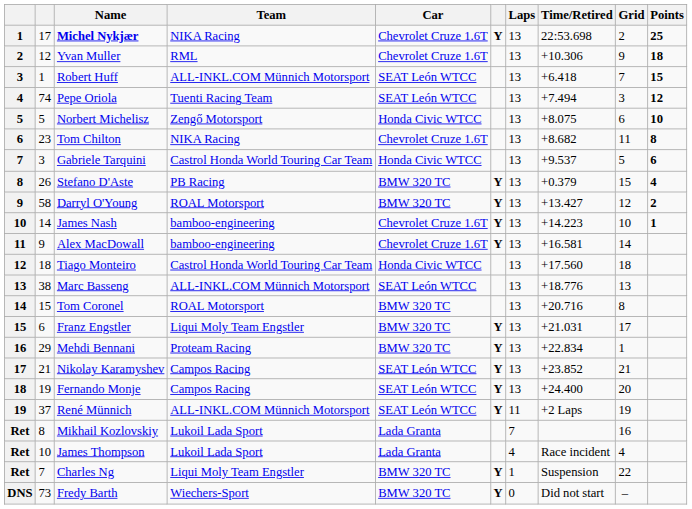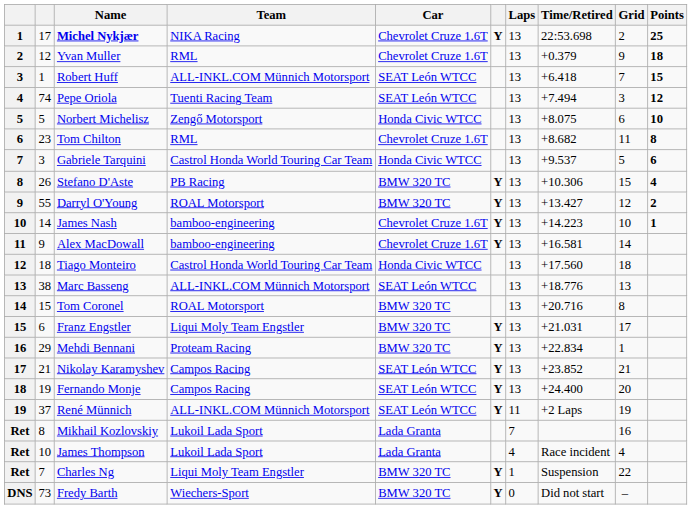 <table class="wikitable sortable" style="font-size: 95%;">
 <tr>
 <th></th>
 <th></th>
 <th>Name</th>
 <th>Team</th>
 <th>Car</th>
 <th></th>
 <th>Laps</th>
 <th>Time/Retired</th>
 <th>Grid</th>
 <th>Points</th>
 </tr>
 <tr>
 <th>1</th>
 <td>17</td>
 <td> <strong><a href='#'>Michel Nykjær</a></strong></td>
 <td><a href='#'>NIKA Racing</a></td>
 <td><a href='#'>Chevrolet Cruze 1.6T</a></td>
 <td align=center><strong><span>Y</span></strong></td>
 <td>13</td>
 <td>22:53.698</td>
 <td>2</td>
 <td><strong>25</strong></td>
 </tr>
 <tr>
 <th>2</th>
 <td>12</td>
 <td> <a href='#'>Yvan Muller</a></td>
 <td><a href='#'>RML</a></td>
 <td><a href='#'>Chevrolet Cruze 1.6T</a></td>
 <td></td>
 <td>13</td>
-<td>+10.306</td>
+<td>+0.379</td>
 <td>9</td>
 <td><strong>18</strong></td>
 </tr>
 <tr>
 <th>3</th>
 <td>1</td>
 <td> <a href='#'>Robert Huff</a></td>
 <td><a href='#'>ALL-INKL.COM Münnich Motorsport</a></td>
 <td><a href='#'>SEAT León WTCC</a></td>
 <td></td>
 <td>13</td>
 <td>+6.418</td>
 <td>7</td>
 <td><strong>15</strong></td>
 </tr>
 <tr>
 <th>4</th>
 <td>74</td>
 <td> <a href='#'>Pepe Oriola</a></td>
 <td><a href='#'>Tuenti Racing Team</a></td>
 <td><a href='#'>SEAT León WTCC</a></td>
 <td></td>
 <td>13</td>
 <td>+7.494</td>
 <td>3</td>
 <td><strong>12</strong></td>
 </tr>
 <tr>
 <th>5</th>
 <td>5</td>
 <td> <a href='#'>Norbert Michelisz</a></td>
 <td><a href='#'>Zengő Motorsport</a></td>
 <td><a href='#'>Honda Civic WTCC</a></td>
 <td></td>
 <td>13</td>
 <td>+8.075</td>
 <td>6</td>
 <td><strong>10</strong></td>
 </tr>
 <tr>
 <th>6</th>
 <td>23</td>
 <td> <a href='#'>Tom Chilton</a></td>
-<td><a href='#'>NIKA Racing</a></td>
+<td><a href='#'>RML</a></td>
 <td><a href='#'>Chevrolet Cruze 1.6T</a></td>
 <td></td>
 <td>13</td>
 <td>+8.682</td>
 <td>11</td>
 <td><strong>8</strong></td>
 </tr>
 <tr>
 <th>7</th>
 <td>3</td>
 <td> <a href='#'>Gabriele Tarquini</a></td>
 <td><a href='#'>Castrol Honda World Touring Car Team</a></td>
 <td><a href='#'>Honda Civic WTCC</a></td>
 <td></td>
 <td>13</td>
 <td>+9.537</td>
 <td>5</td>
 <td><strong>6</strong></td>
 </tr>
 <tr>
 <th>8</th>
 <td>26</td>
 <td> <a href='#'>Stefano D'Aste</a></td>
 <td><a href='#'>PB Racing</a></td>
 <td><a href='#'>BMW 320 TC</a></td>
 <td align=center><strong><span>Y</span></strong></td>
 <td>13</td>
-<td>+0.379</td>
+<td>+10.306</td>
 <td>15</td>
 <td><strong>4</strong></td>
 </tr>
 <tr>
 <th>9</th>
-<td>58</td>
+<td>55</td>
 <td> <a href='#'>Darryl O'Young</a></td>
 <td><a href='#'>ROAL Motorsport</a></td>
 <td><a href='#'>BMW 320 TC</a></td>
 <td align=center><strong><span>Y</span></strong></td>
 <td>13</td>
 <td>+13.427</td>
 <td>12</td>
 <td><strong>2</strong></td>
 </tr>
 <tr>
 <th>10</th>
 <td>14</td>
 <td> <a href='#'>James Nash</a></td>
 <td><a href='#'>bamboo-engineering</a></td>
 <td><a href='#'>Chevrolet Cruze 1.6T</a></td>
 <td align=center><strong><span>Y</span></strong></td>
 <td>13</td>
 <td>+14.223</td>
 <td>10</td>
 <td><strong>1</strong></td>
 </tr>
 <tr>
 <th>11</th>
 <td>9</td>
 <td> <a href='#'>Alex MacDowall</a></td>
 <td><a href='#'>bamboo-engineering</a></td>
 <td><a href='#'>Chevrolet Cruze 1.6T</a></td>
 <td align=center><strong><span>Y</span></strong></td>
 <td>13</td>
 <td>+16.581</td>
 <td>14</td>
 <td></td>
 </tr>
 <tr>
 <th>12</th>
 <td>18</td>
 <td> <a href='#'>Tiago Monteiro</a></td>
 <td><a href='#'>Castrol Honda World Touring Car Team</a></td>
 <td><a href='#'>Honda Civic WTCC</a></td>
 <td></td>
 <td>13</td>
 <td>+17.560</td>
 <td>18</td>
 <td></td>
 </tr>
 <tr>
 <th>13</th>
 <td>38</td>
 <td> <a href='#'>Marc Basseng</a></td>
 <td><a href='#'>ALL-INKL.COM Münnich Motorsport</a></td>
 <td><a href='#'>SEAT León WTCC</a></td>
 <td></td>
 <td>13</td>
 <td>+18.776</td>
 <td>13</td>
 <td></td>
 </tr>
 <tr>
 <th>14</th>
 <td>15</td>
 <td> <a href='#'>Tom Coronel</a></td>
 <td><a href='#'>ROAL Motorsport</a></td>
 <td><a href='#'>BMW 320 TC</a></td>
 <td></td>
 <td>13</td>
 <td>+20.716</td>
 <td>8</td>
 <td></td>
 </tr>
 <tr>
 <th>15</th>
 <td>6</td>
 <td> <a href='#'>Franz Engstler</a></td>
 <td><a href='#'>Liqui Moly Team Engstler</a></td>
 <td><a href='#'>BMW 320 TC</a></td>
 <td align=center><strong><span>Y</span></strong></td>
 <td>13</td>
 <td>+21.031</td>
 <td>17</td>
 <td></td>
 </tr>
 <tr>
 <th>16</th>
 <td>29</td>
 <td> <a href='#'>Mehdi Bennani</a></td>
 <td><a href='#'>Proteam Racing</a></td>
 <td><a href='#'>BMW 320 TC</a></td>
 <td align=center><strong><span>Y</span></strong></td>
 <td>13</td>
 <td>+22.834</td>
 <td>1</td>
 <td></td>
 </tr>
 <tr>
 <th>17</th>
 <td>21</td>
 <td> <a href='#'>Nikolay Karamyshev</a></td>
 <td><a href='#'>Campos Racing</a></td>
 <td><a href='#'>SEAT León WTCC</a></td>
 <td align=center><strong><span>Y</span></strong></td>
 <td>13</td>
 <td>+23.852</td>
 <td>21</td>
 <td></td>
 </tr>
 <tr>
 <th>18</th>
 <td>19</td>
 <td> <a href='#'>Fernando Monje</a></td>
 <td><a href='#'>Campos Racing</a></td>
 <td><a href='#'>SEAT León WTCC</a></td>
 <td align=center><strong><span>Y</span></strong></td>
 <td>13</td>
 <td>+24.400</td>
 <td>20</td>
 <td></td>
 </tr>
 <tr>
 <th>19</th>
 <td>37</td>
 <td> <a href='#'>René Münnich</a></td>
 <td><a href='#'>ALL-INKL.COM Münnich Motorsport</a></td>
 <td><a href='#'>SEAT León WTCC</a></td>
 <td align=center><strong><span>Y</span></strong></td>
 <td>11</td>
 <td>+2 Laps</td>
 <td>19</td>
 <td></td>
 </tr>
 <tr>
 <th>Ret</th>
 <td>8</td>
 <td> <a href='#'>Mikhail Kozlovskiy</a></td>
 <td><a href='#'>Lukoil Lada Sport</a></td>
 <td><a href='#'>Lada Granta</a></td>
 <td></td>
 <td>7</td>
 <td></td>
 <td>16</td>
 <td></td>
 </tr>
 <tr>
 <th>Ret</th>
 <td>10</td>
 <td> <a href='#'>James Thompson</a></td>
 <td><a href='#'>Lukoil Lada Sport</a></td>
 <td><a href='#'>Lada Granta</a></td>
 <td></td>
 <td>4</td>
 <td>Race incident</td>
 <td>4</td>
 <td></td>
 </tr>
 <tr>
 <th>Ret</th>
 <td>7</td>
 <td> <a href='#'>Charles Ng</a></td>
 <td><a href='#'>Liqui Moly Team Engstler</a></td>
 <td><a href='#'>BMW 320 TC</a></td>
 <td align=center><strong><span>Y</span></strong></td>
 <td>1</td>
 <td>Suspension</td>
 <td>22</td>
 <td></td>
 </tr>
 <tr>
 <th>DNS</th>
 <td>73</td>
 <td> <a href='#'>Fredy Barth</a></td>
 <td><a href='#'>Wiechers-Sport</a></td>
 <td><a href='#'>BMW 320 TC</a></td>
 <td align=center><strong><span>Y</span></strong></td>
 <td>0</td>
 <td>Did not start</td>
 <td> –</td>
 <td></td>
 </tr>
 </table>
